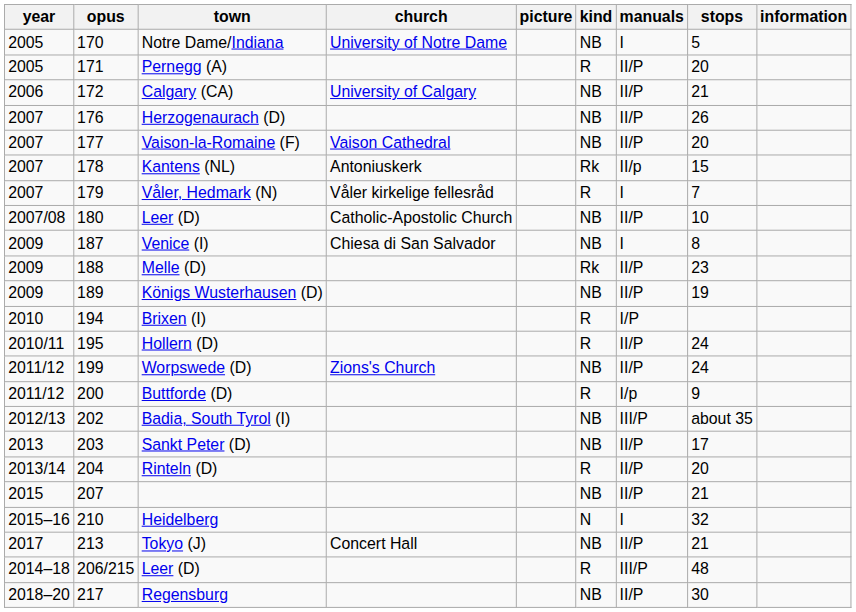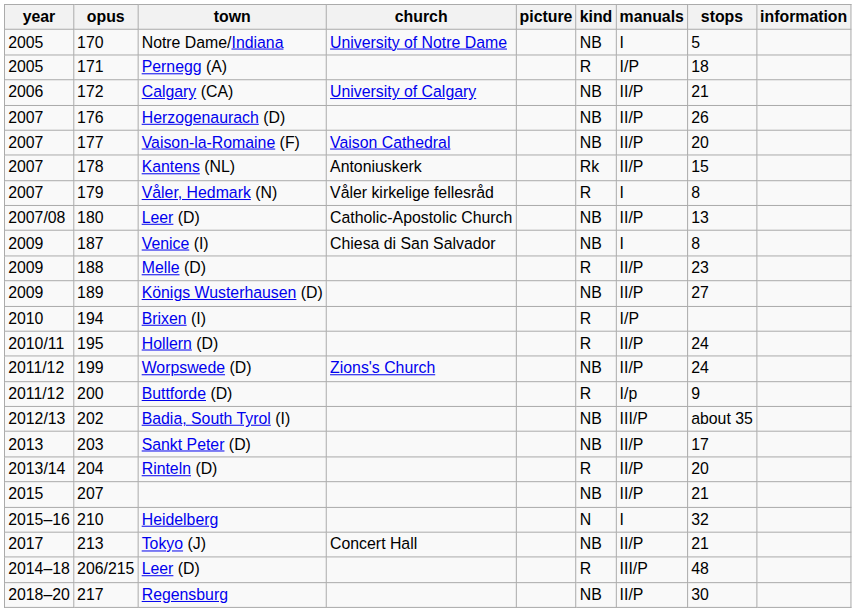 <table class="wikitable sortable">
 <tr class="hintergrundfarbe5">
 <th>year</th>
 <th>opus</th>
 <th>town</th>
 <th>church</th>
 <th class="unsortable">picture</th>
 <th>kind</th>
 <th>manuals</th>
 <th>stops</th>
 <th class="unsortable">information</th>
 </tr>
 <tr>
 <td>2005</td>
 <td>170</td>
 <td>Notre Dame/<a href='#'>Indiana</a></td>
 <td><a href='#'>University of Notre Dame</a></td>
 <td></td>
 <td>NB</td>
 <td>I</td>
 <td>5</td>
 <td></td>
 </tr>
 <tr>
 <td>2005</td>
 <td>171</td>
 <td><a href='#'>Pernegg</a> (A)</td>
 <td></td>
 <td></td>
 <td>R</td>
-<td>II/P</td>
-<td>20</td>
+<td>I/P</td>
+<td>18</td>
 <td></td>
 </tr>
 <tr>
 <td>2006</td>
 <td>172</td>
 <td><a href='#'>Calgary</a> (CA)</td>
 <td><a href='#'>University of Calgary</a></td>
 <td></td>
 <td>NB</td>
 <td>II/P</td>
 <td>21</td>
 <td></td>
 </tr>
 <tr>
 <td>2007</td>
 <td>176</td>
 <td><a href='#'>Herzogenaurach</a> (D)</td>
 <td></td>
 <td></td>
 <td>NB</td>
 <td>II/P</td>
 <td>26</td>
 <td></td>
 </tr>
 <tr>
 <td>2007</td>
 <td>177</td>
 <td><a href='#'>Vaison-la-Romaine</a> (F)</td>
 <td><a href='#'>Vaison Cathedral</a></td>
 <td></td>
 <td>NB</td>
 <td>II/P</td>
 <td>20</td>
 <td></td>
 </tr>
 <tr>
 <td>2007</td>
 <td>178</td>
 <td><a href='#'>Kantens</a> (NL)</td>
 <td>Antoniuskerk</td>
 <td></td>
 <td>Rk</td>
-<td>II/p</td>
+<td>II/P</td>
 <td>15</td>
 <td></td>
 </tr>
 <tr>
 <td>2007</td>
 <td>179</td>
 <td><a href='#'>Våler, Hedmark</a> (N)</td>
 <td>Våler kirkelige fellesråd</td>
 <td></td>
 <td>R</td>
 <td>I</td>
-<td>7</td>
+<td>8</td>
 <td></td>
 </tr>
 <tr>
 <td>2007/08</td>
 <td>180</td>
 <td><a href='#'>Leer</a> (D)</td>
 <td>Catholic-Apostolic Church</td>
 <td></td>
 <td>NB</td>
 <td>II/P</td>
-<td>10</td>
+<td>13</td>
 <td></td>
 </tr>
 <tr>
 <td>2009</td>
 <td>187</td>
 <td><a href='#'>Venice</a> (I)</td>
 <td>Chiesa di San Salvador</td>
 <td></td>
 <td>NB</td>
 <td>I</td>
 <td>8</td>
 <td></td>
 </tr>
 <tr>
 <td>2009</td>
 <td>188</td>
 <td><a href='#'>Melle</a> (D)</td>
 <td></td>
 <td></td>
-<td>Rk</td>
+<td>R</td>
 <td>II/P</td>
 <td>23</td>
 <td></td>
 </tr>
 <tr>
 <td>2009</td>
 <td>189</td>
 <td><a href='#'>Königs Wusterhausen</a> (D)</td>
 <td></td>
 <td></td>
 <td>NB</td>
 <td>II/P</td>
-<td>19</td>
+<td>27</td>
 <td></td>
 </tr>
 <tr>
 <td>2010</td>
 <td>194</td>
 <td><a href='#'>Brixen</a> (I)</td>
 <td></td>
 <td></td>
 <td>R</td>
 <td>I/P</td>
 <td></td>
 <td></td>
 </tr>
 <tr>
 <td>2010/11</td>
 <td>195</td>
 <td><a href='#'>Hollern</a> (D)</td>
 <td></td>
 <td></td>
 <td>R</td>
 <td>II/P</td>
 <td>24</td>
 <td></td>
 </tr>
 <tr>
 <td>2011/12</td>
 <td>199</td>
 <td><a href='#'>Worpswede</a> (D)</td>
 <td><a href='#'>Zions's Church</a></td>
 <td></td>
 <td>NB</td>
 <td>II/P</td>
 <td>24</td>
 <td></td>
 </tr>
 <tr>
 <td>2011/12</td>
 <td>200</td>
 <td><a href='#'>Buttforde</a> (D)</td>
 <td></td>
 <td></td>
 <td>R</td>
 <td>I/p</td>
 <td>9</td>
 <td></td>
 </tr>
 <tr>
 <td>2012/13</td>
 <td>202</td>
 <td><a href='#'>Badia, South Tyrol</a> (I)</td>
 <td></td>
 <td></td>
 <td>NB</td>
 <td>III/P</td>
 <td>about 35</td>
 <td></td>
 </tr>
 <tr>
 <td>2013</td>
 <td>203</td>
 <td><a href='#'>Sankt Peter</a> (D)</td>
 <td></td>
 <td></td>
 <td>NB</td>
 <td>II/P</td>
 <td>17</td>
 <td></td>
 </tr>
 <tr>
 <td>2013/14</td>
 <td>204</td>
 <td><a href='#'>Rinteln</a> (D)</td>
 <td></td>
 <td></td>
 <td>R</td>
 <td>II/P</td>
 <td>20</td>
 <td></td>
 </tr>
 <tr>
 <td>2015</td>
 <td>207</td>
 <td></td>
 <td></td>
 <td></td>
 <td>NB</td>
 <td>II/P</td>
 <td>21</td>
 <td></td>
 </tr>
 <tr>
 <td>2015–16</td>
 <td>210</td>
 <td><a href='#'>Heidelberg</a></td>
 <td></td>
 <td></td>
 <td>N</td>
 <td>I</td>
 <td>32</td>
 <td></td>
 </tr>
 <tr>
 <td>2017</td>
 <td>213</td>
 <td><a href='#'>Tokyo</a> (J)</td>
 <td>Concert Hall</td>
 <td></td>
 <td>NB</td>
 <td>II/P</td>
 <td>21</td>
 <td></td>
 </tr>
 <tr>
 <td>2014–18</td>
 <td>206/215</td>
 <td><a href='#'>Leer</a> (D)</td>
 <td></td>
 <td></td>
 <td>R</td>
 <td>III/P</td>
 <td>48</td>
 <td></td>
 </tr>
 <tr>
 <td>2018–20</td>
 <td>217</td>
 <td><a href='#'>Regensburg</a></td>
 <td></td>
 <td></td>
 <td>NB</td>
 <td>II/P</td>
 <td>30</td>
 <td></td>
 </tr>
 </table>
